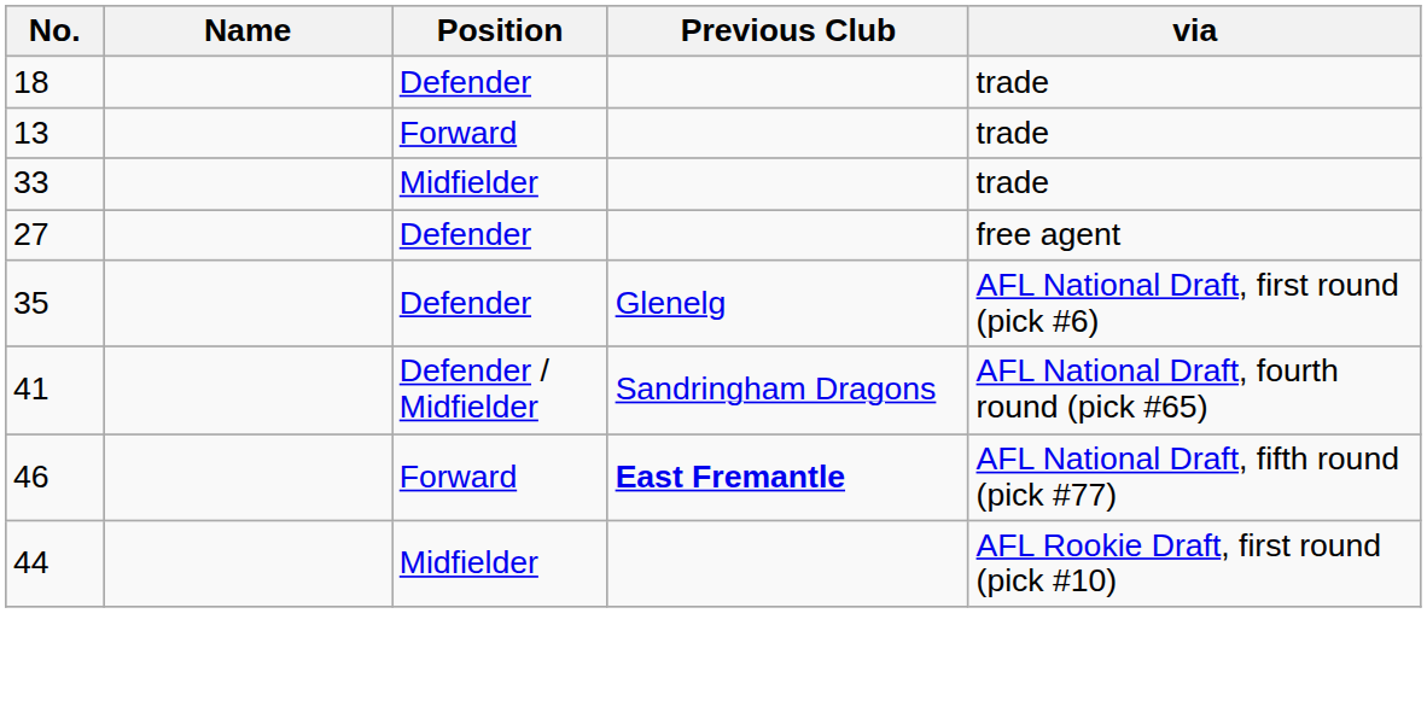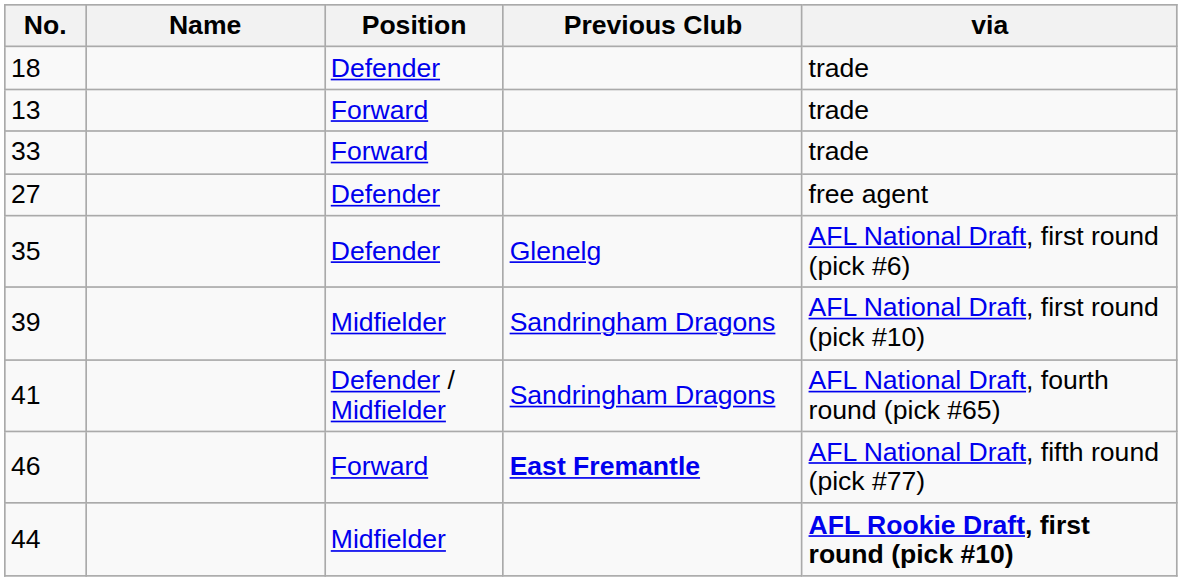 <table class="wikitable sortable" style="width:80%;">
 <tr style="background:#efefef;">
 <th width=1%>No.</th>
 <th width=6%>Name</th>
 <th width=2%>Position</th>
 <th width=5%>Previous Club</th>
 <th width=10%>via</th>
 </tr>
 <tr>
 <td align=left>18</td>
 <td></td>
 <td><a href='#'>Defender</a></td>
 <td></td>
 <td>trade</td>
 </tr>
 <tr>
 <td align=left>13</td>
 <td></td>
 <td><a href='#'>Forward</a></td>
 <td></td>
 <td>trade</td>
 </tr>
 <tr>
 <td align=left>33</td>
 <td></td>
-<td><a href='#'>Midfielder</a></td>
+<td><a href='#'>Forward</a></td>
 <td></td>
 <td>trade</td>
 </tr>
 <tr>
 <td align=left>27</td>
 <td></td>
 <td><a href='#'>Defender</a></td>
 <td></td>
 <td>free agent</td>
 </tr>
 <tr>
 <td align=left>35</td>
 <td></td>
 <td><a href='#'>Defender</a></td>
 <td><a href='#'>Glenelg</a></td>
 <td><a href='#'>AFL National Draft</a>, first round (pick #6)</td>
+</tr>
+<tr>
+<td align=left>39</td>
+<td></td>
+<td><a href='#'>Midfielder</a></td>
+<td><a href='#'>Sandringham Dragons</a></td>
+<td><a href='#'>AFL National Draft</a>, first round (pick #10)</td>
 </tr>
 <tr>
 <td align=left>41</td>
 <td></td>
 <td><a href='#'>Defender</a> / <a href='#'>Midfielder</a></td>
 <td><a href='#'>Sandringham Dragons</a></td>
 <td><a href='#'>AFL National Draft</a>, fourth round (pick #65)</td>
 </tr>
 <tr>
 <td align=left>46</td>
 <td></td>
 <td><a href='#'>Forward</a></td>
 <td><strong><a href='#'>East Fremantle</a></strong></td>
 <td><a href='#'>AFL National Draft</a>, fifth round (pick #77)</td>
 </tr>
 <tr>
 <td align=left>44</td>
 <td></td>
 <td><a href='#'>Midfielder</a></td>
 <td></td>
-<td><a href='#'>AFL Rookie Draft</a>, first round (pick #10)</td>
+<td><strong><a href='#'>AFL Rookie Draft</a>, first round (pick #10)</strong></td>
 </tr>
 </table>
